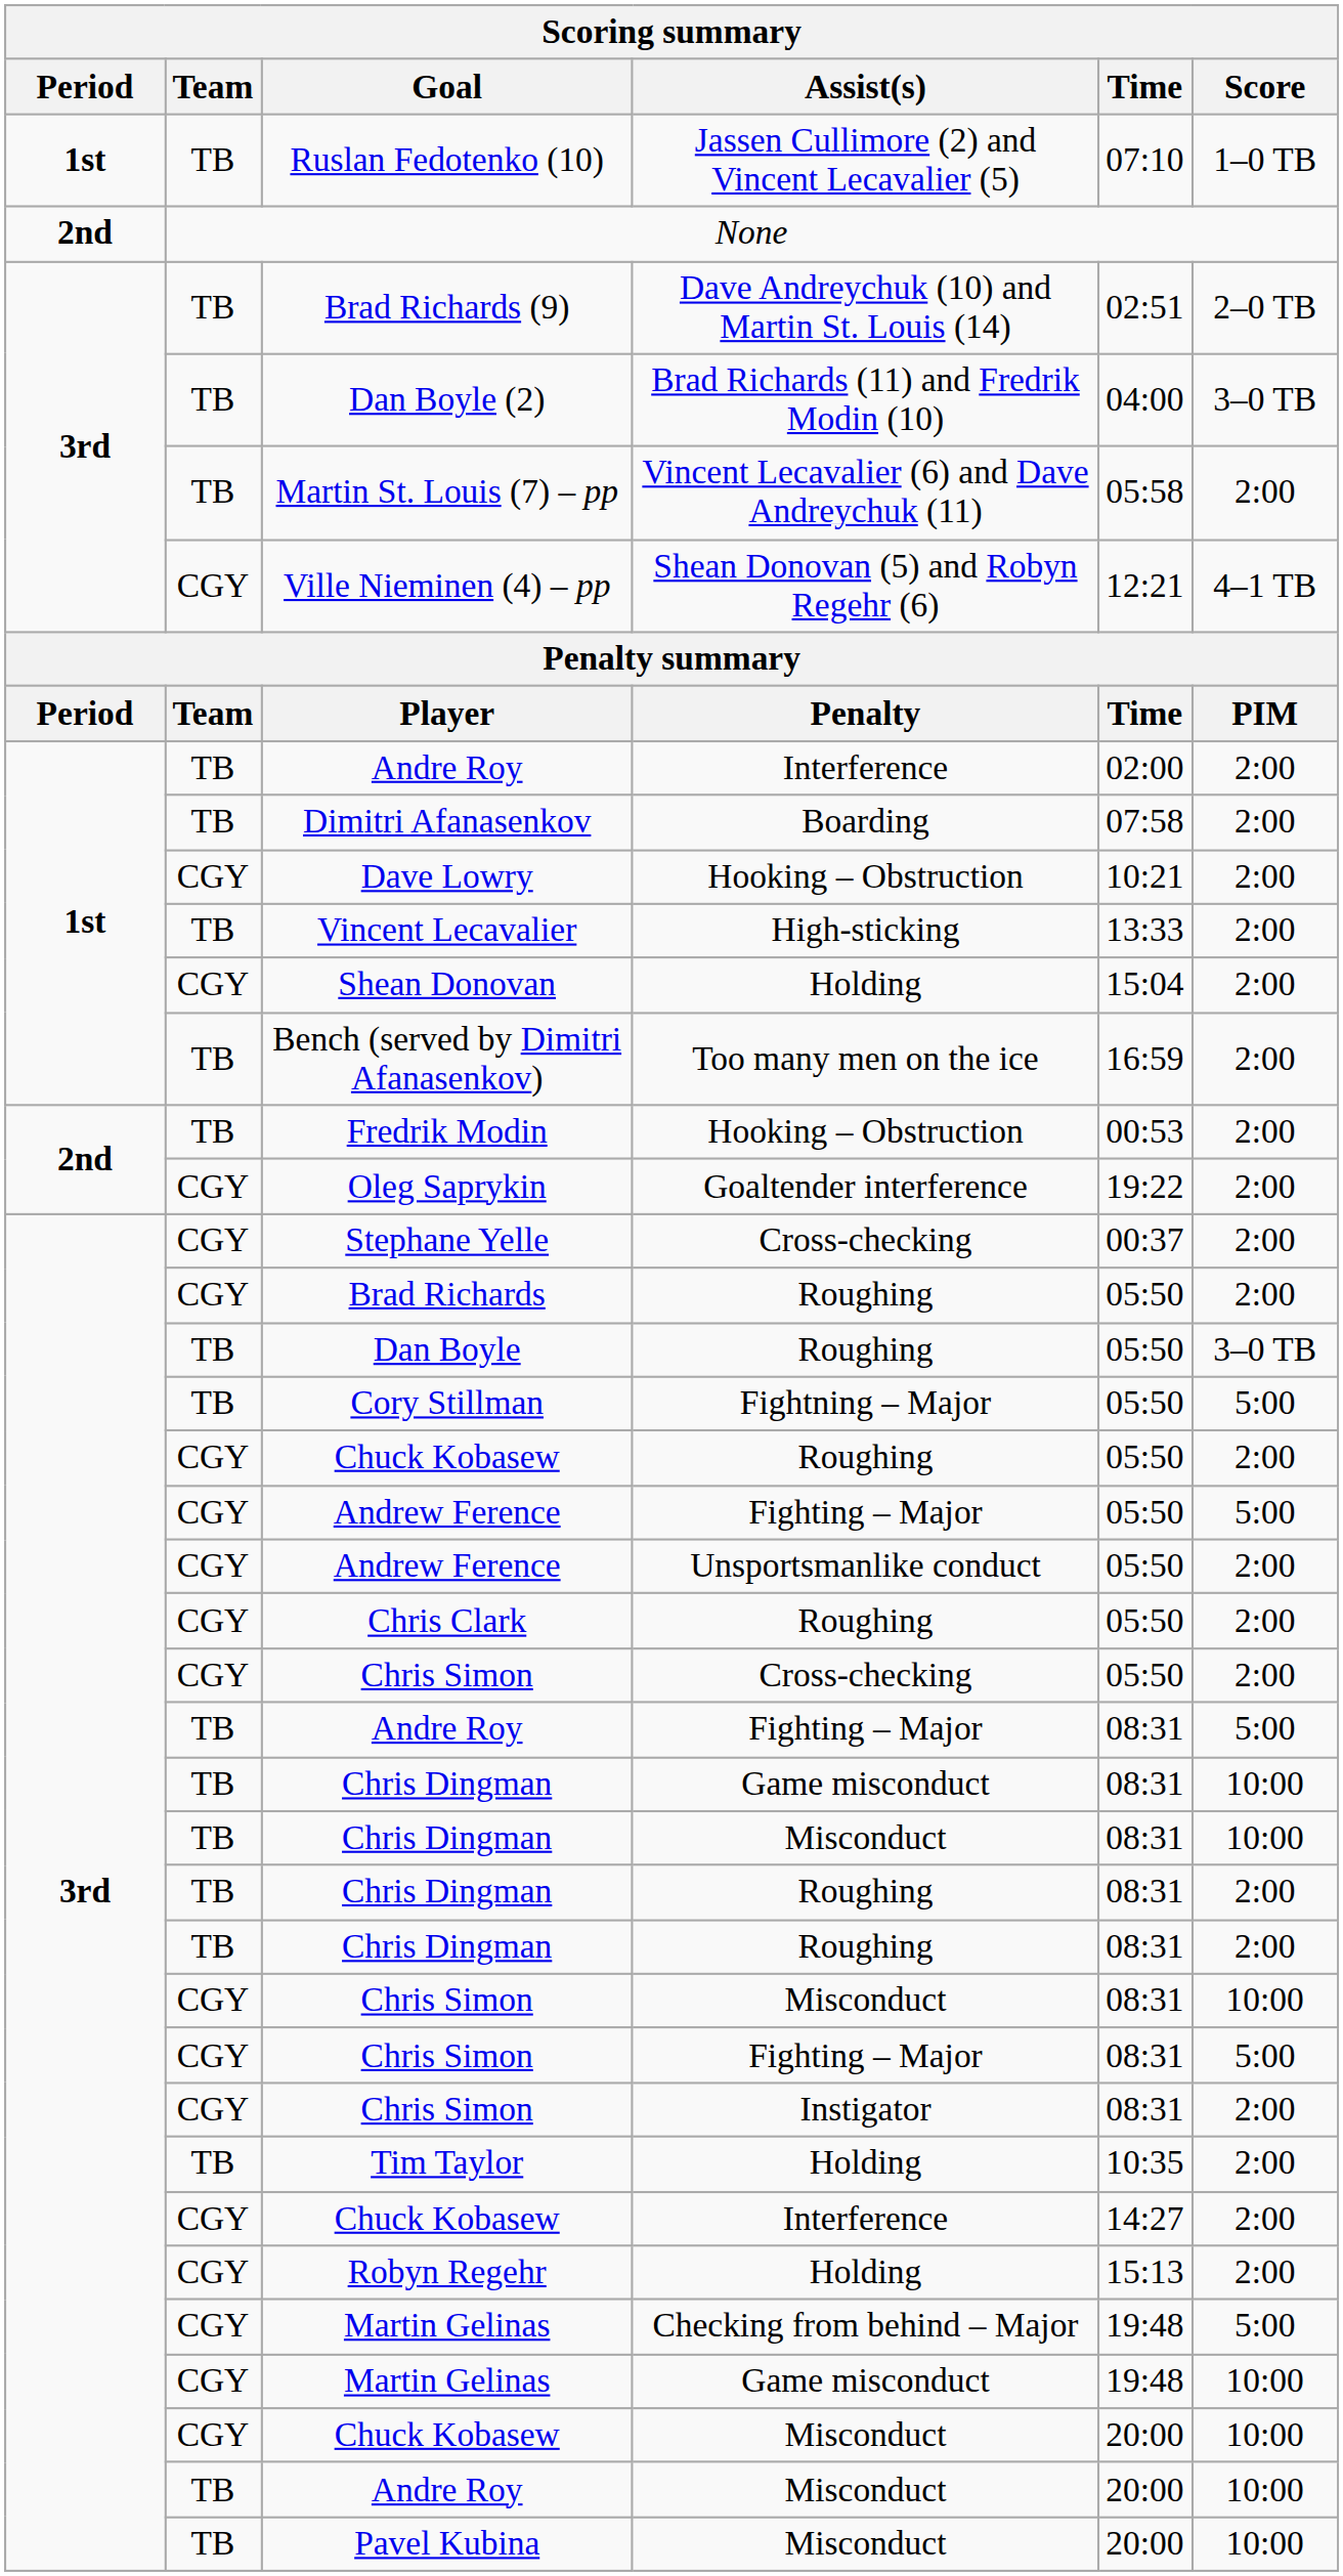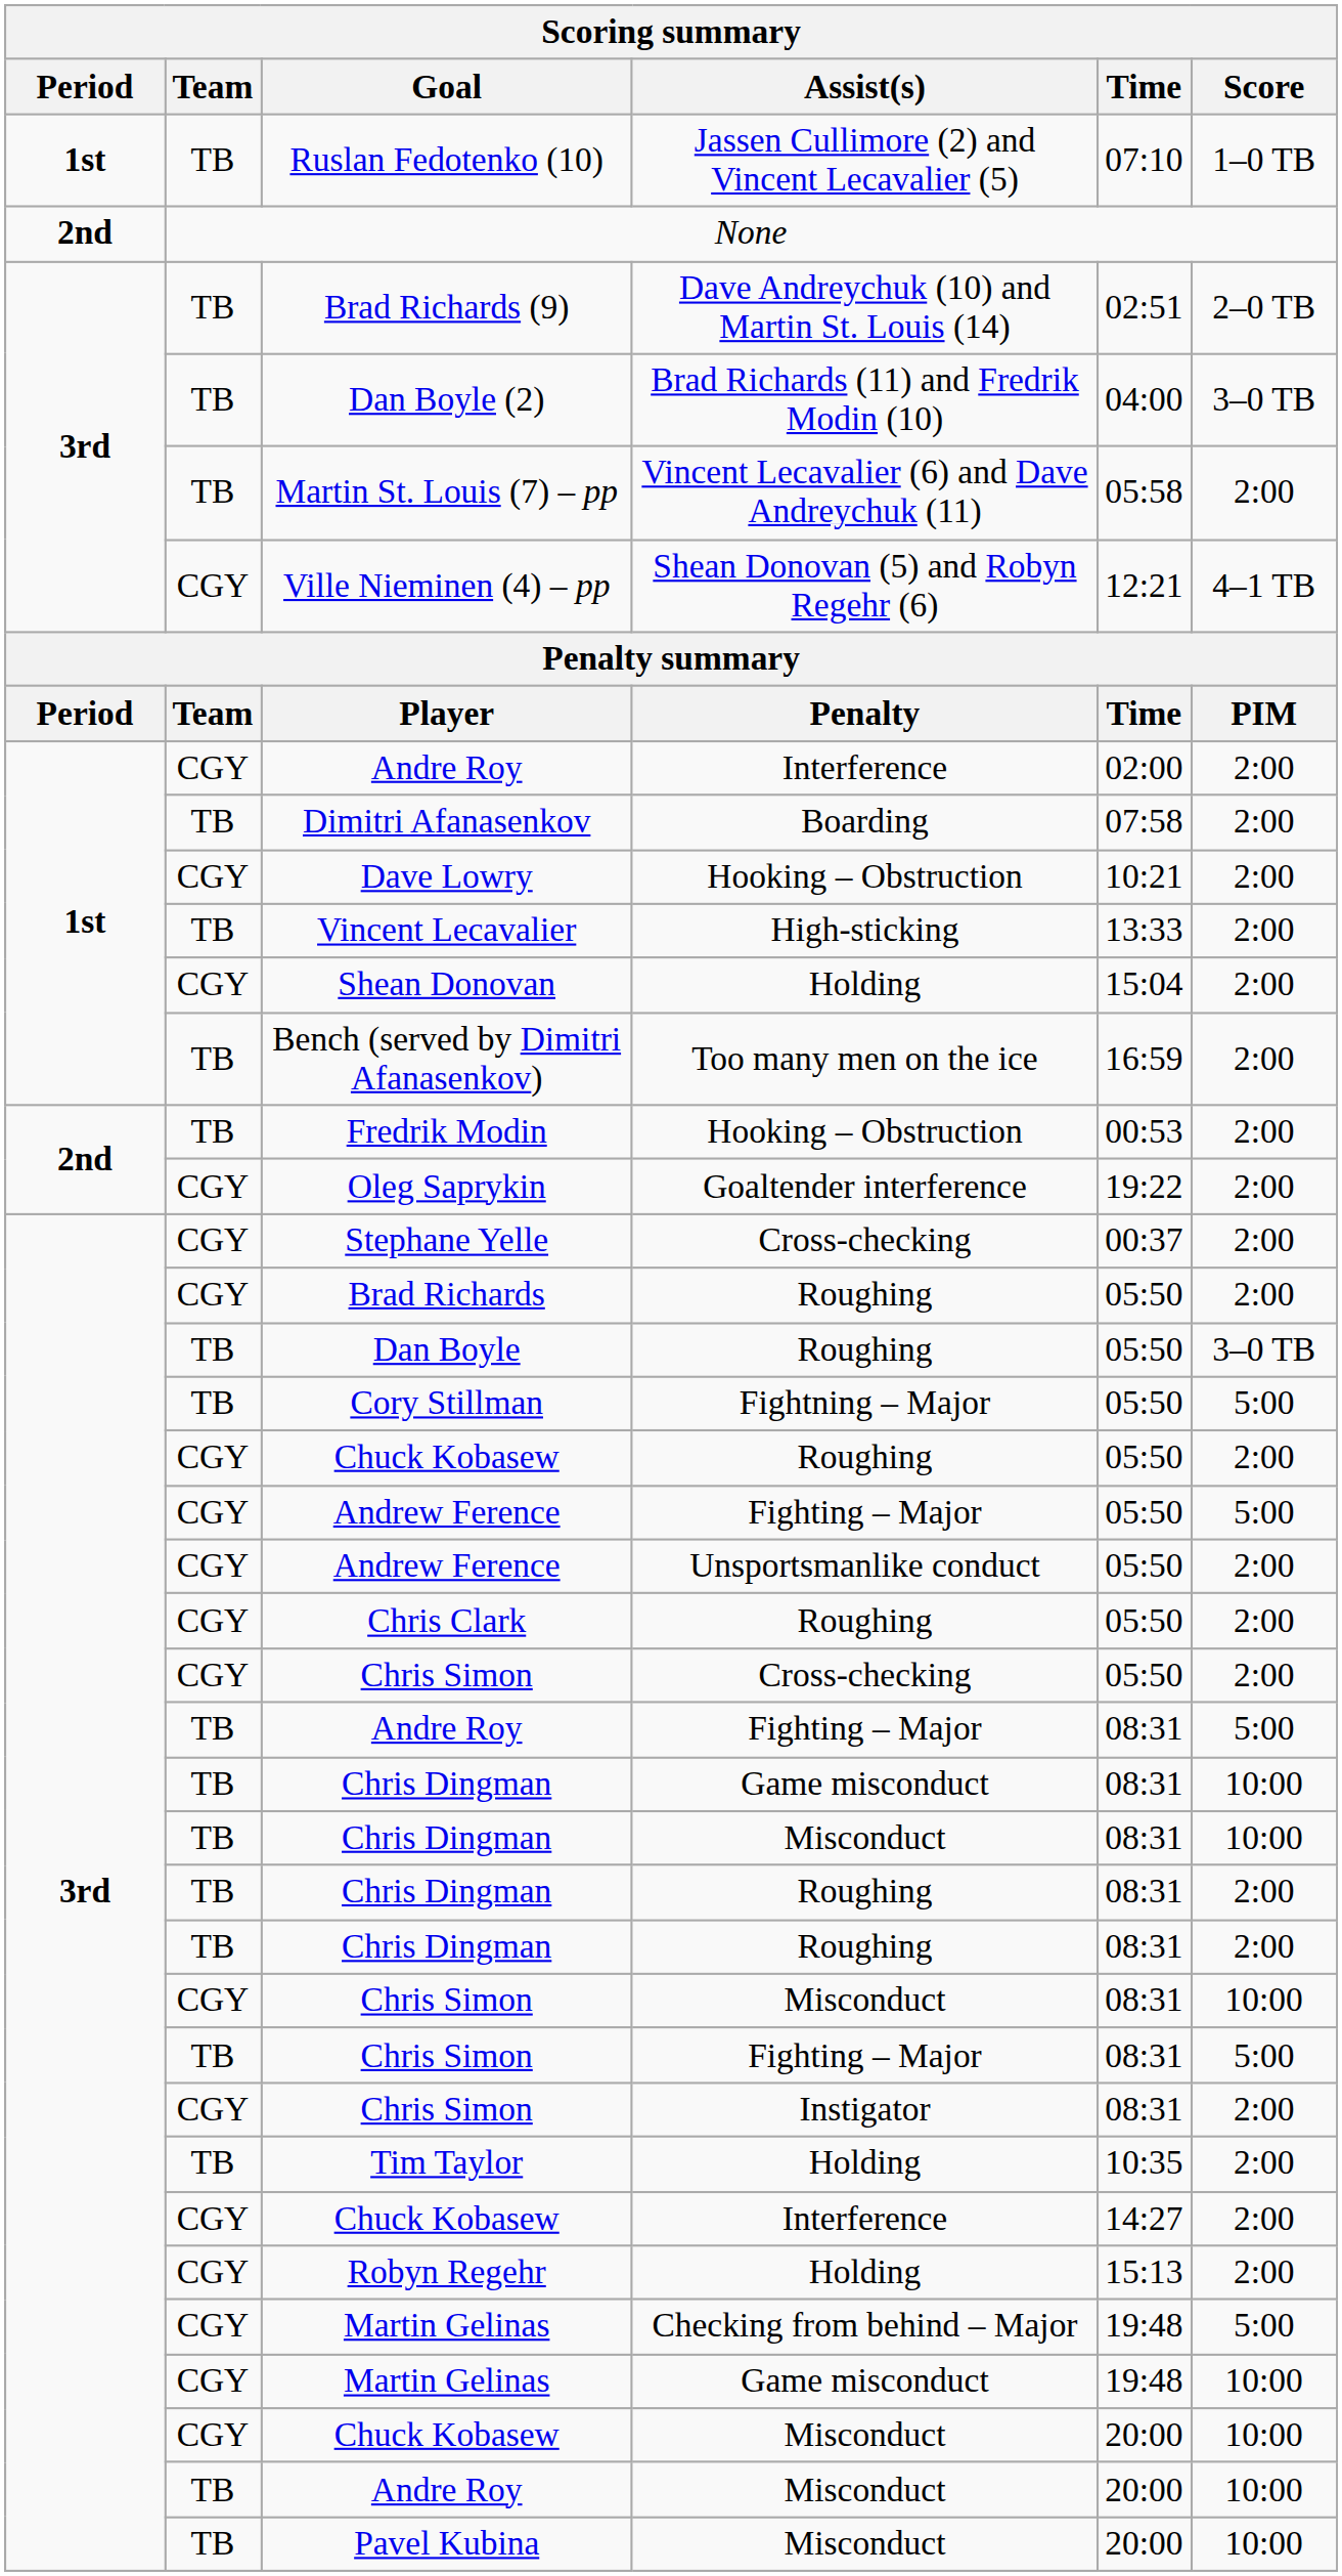 <table style="width:100%;" class="wikitable">
 <tr>
 <th colspan=6>Scoring summary</th>
 </tr>
 <tr>
 <th style="width:12%;">Period</th>
 <th style="width:7%;">Team</th>
 <th style="width:28%;">Goal</th>
 <th style="width:35%;">Assist(s)</th>
 <th style="width:7%;">Time</th>
 <th style="width:11%;">Score</th>
 </tr>
 <tr>
 <td style="text-align:center;" rowspan="1"><strong>1st</strong></td>
 <td align=center>TB</td>
 <td align=center><a href='#'>Ruslan Fedotenko</a> (10)</td>
 <td align=center><a href='#'>Jassen Cullimore</a> (2) and <a href='#'>Vincent Lecavalier</a> (5)</td>
 <td align=center>07:10</td>
 <td align=center>1–0 TB</td>
 </tr>
 <tr style="text-align:center;">
 <td><strong>2nd</strong></td>
 <td colspan="5"><em>None</em></td>
 </tr>
 <tr>
 <td style="text-align:center;" rowspan="4"><strong>3rd</strong></td>
 <td align=center>TB</td>
 <td align=center><a href='#'>Brad Richards</a> (9)</td>
 <td align=center><a href='#'>Dave Andreychuk</a> (10) and <a href='#'>Martin St. Louis</a> (14)</td>
 <td align=center>02:51</td>
 <td align=center>2–0 TB</td>
 </tr>
 <tr>
 <td align=center>TB</td>
 <td align=center><a href='#'>Dan Boyle</a> (2)</td>
 <td align=center><a href='#'>Brad Richards</a> (11) and <a href='#'>Fredrik Modin</a> (10)</td>
 <td align=center>04:00</td>
 <td align=center>3–0 TB</td>
 </tr>
 <tr>
 <td align=center>TB</td>
 <td align=center><a href='#'>Martin St. Louis</a> (7) – <em>pp</em></td>
 <td align=center><a href='#'>Vincent Lecavalier</a> (6) and <a href='#'>Dave Andreychuk</a> (11)</td>
 <td align=center>05:58</td>
 <td align=center>2:00</td>
 </tr>
 <tr>
 <td align=center>CGY</td>
 <td align=center><a href='#'>Ville Nieminen</a> (4) – <em>pp</em></td>
 <td align=center><a href='#'>Shean Donovan</a> (5) and <a href='#'>Robyn Regehr</a> (6)</td>
 <td align=center>12:21</td>
 <td align=center>4–1 TB</td>
 </tr>
 <tr>
 <th colspan=6>Penalty summary</th>
 </tr>
 <tr>
 <th style="width:12%;">Period</th>
 <th style="width:7%;">Team</th>
 <th style="width:28%;">Player</th>
 <th style="width:35%;">Penalty</th>
 <th style="width:7%;">Time</th>
 <th style="width:11%;">PIM</th>
 </tr>
 <tr>
 <td style="text-align:center;" rowspan="6"><strong>1st</strong></td>
-<td align=center>TB</td>
+<td align=center>CGY</td>
 <td align=center><a href='#'>Andre Roy</a></td>
 <td align=center>Interference</td>
 <td align=center>02:00</td>
 <td align=center>2:00</td>
 </tr>
 <tr>
 <td align=center>TB</td>
 <td align=center><a href='#'>Dimitri Afanasenkov</a></td>
 <td align=center>Boarding</td>
 <td align=center>07:58</td>
 <td align=center>2:00</td>
 </tr>
 <tr>
 <td align=center>CGY</td>
 <td align=center><a href='#'>Dave Lowry</a></td>
 <td align=center>Hooking – Obstruction</td>
 <td align=center>10:21</td>
 <td align=center>2:00</td>
 </tr>
 <tr>
 <td align=center>TB</td>
 <td align=center><a href='#'>Vincent Lecavalier</a></td>
 <td align=center>High-sticking</td>
 <td align=center>13:33</td>
 <td align=center>2:00</td>
 </tr>
 <tr>
 <td align=center>CGY</td>
 <td align=center><a href='#'>Shean Donovan</a></td>
 <td align=center>Holding</td>
 <td align=center>15:04</td>
 <td align=center>2:00</td>
 </tr>
 <tr>
 <td align=center>TB</td>
 <td align=center>Bench (served by <a href='#'>Dimitri Afanasenkov</a>)</td>
 <td align=center>Too many men on the ice</td>
 <td align=center>16:59</td>
 <td align=center>2:00</td>
 </tr>
 <tr>
 <td style="text-align:center;" rowspan="2"><strong>2nd</strong></td>
 <td align=center>TB</td>
 <td align=center><a href='#'>Fredrik Modin</a></td>
 <td align=center>Hooking – Obstruction</td>
 <td align=center>00:53</td>
 <td align=center>2:00</td>
 </tr>
 <tr>
 <td align=center>CGY</td>
 <td align=center><a href='#'>Oleg Saprykin</a></td>
 <td align=center>Goaltender interference</td>
 <td align=center>19:22</td>
 <td align=center>2:00</td>
 </tr>
 <tr>
 <td style="text-align:center;" rowspan="25"><strong>3rd</strong></td>
 <td align=center>CGY</td>
 <td align=center><a href='#'>Stephane Yelle</a></td>
 <td align=center>Cross-checking</td>
 <td align=center>00:37</td>
 <td align=center>2:00</td>
 </tr>
 <tr>
 <td align=center>CGY</td>
 <td align=center><a href='#'>Brad Richards</a></td>
 <td align=center>Roughing</td>
 <td align=center>05:50</td>
 <td align=center>2:00</td>
 </tr>
 <tr>
 <td align=center>TB</td>
 <td align=center><a href='#'>Dan Boyle</a></td>
 <td align=center>Roughing</td>
 <td align=center>05:50</td>
 <td align=center>3–0 TB</td>
 </tr>
 <tr>
 <td align=center>TB</td>
 <td align=center><a href='#'>Cory Stillman</a></td>
 <td align=center>Fightning – Major</td>
 <td align=center>05:50</td>
 <td align=center>5:00</td>
 </tr>
 <tr>
 <td align=center>CGY</td>
 <td align=center><a href='#'>Chuck Kobasew</a></td>
 <td align=center>Roughing</td>
 <td align=center>05:50</td>
 <td align=center>2:00</td>
 </tr>
 <tr>
 <td align=center>CGY</td>
 <td align=center><a href='#'>Andrew Ference</a></td>
 <td align=center>Fighting – Major</td>
 <td align=center>05:50</td>
 <td align=center>5:00</td>
 </tr>
 <tr>
 <td align=center>CGY</td>
 <td align=center><a href='#'>Andrew Ference</a></td>
 <td align=center>Unsportsmanlike conduct</td>
 <td align=center>05:50</td>
 <td align=center>2:00</td>
 </tr>
 <tr>
 <td align=center>CGY</td>
 <td align=center><a href='#'>Chris Clark</a></td>
 <td align=center>Roughing</td>
 <td align=center>05:50</td>
 <td align=center>2:00</td>
 </tr>
 <tr>
 <td align=center>CGY</td>
 <td align=center><a href='#'>Chris Simon</a></td>
 <td align=center>Cross-checking</td>
 <td align=center>05:50</td>
 <td align=center>2:00</td>
 </tr>
 <tr>
 <td align=center>TB</td>
 <td align=center><a href='#'>Andre Roy</a></td>
 <td align=center>Fighting – Major</td>
 <td align=center>08:31</td>
 <td align=center>5:00</td>
 </tr>
 <tr>
 <td align=center>TB</td>
 <td align=center><a href='#'>Chris Dingman</a></td>
 <td align=center>Game misconduct</td>
 <td align=center>08:31</td>
 <td align=center>10:00</td>
 </tr>
 <tr>
 <td align=center>TB</td>
 <td align=center><a href='#'>Chris Dingman</a></td>
 <td align=center>Misconduct</td>
 <td align=center>08:31</td>
 <td align=center>10:00</td>
 </tr>
 <tr>
 <td align=center>TB</td>
 <td align=center><a href='#'>Chris Dingman</a></td>
 <td align=center>Roughing</td>
 <td align=center>08:31</td>
 <td align=center>2:00</td>
 </tr>
 <tr>
 <td align=center>TB</td>
 <td align=center><a href='#'>Chris Dingman</a></td>
 <td align=center>Roughing</td>
 <td align=center>08:31</td>
 <td align=center>2:00</td>
 </tr>
 <tr>
 <td align=center>CGY</td>
 <td align=center><a href='#'>Chris Simon</a></td>
 <td align=center>Misconduct</td>
 <td align=center>08:31</td>
 <td align=center>10:00</td>
 </tr>
 <tr>
-<td align=center>CGY</td>
+<td align=center>TB</td>
 <td align=center><a href='#'>Chris Simon</a></td>
 <td align=center>Fighting – Major</td>
 <td align=center>08:31</td>
 <td align=center>5:00</td>
 </tr>
 <tr>
 <td align=center>CGY</td>
 <td align=center><a href='#'>Chris Simon</a></td>
 <td align=center>Instigator</td>
 <td align=center>08:31</td>
 <td align=center>2:00</td>
 </tr>
 <tr>
 <td align=center>TB</td>
 <td align=center><a href='#'>Tim Taylor</a></td>
 <td align=center>Holding</td>
 <td align=center>10:35</td>
 <td align=center>2:00</td>
 </tr>
 <tr>
 <td align=center>CGY</td>
 <td align=center><a href='#'>Chuck Kobasew</a></td>
 <td align=center>Interference</td>
 <td align=center>14:27</td>
 <td align=center>2:00</td>
 </tr>
 <tr>
 <td align=center>CGY</td>
 <td align=center><a href='#'>Robyn Regehr</a></td>
 <td align=center>Holding</td>
 <td align=center>15:13</td>
 <td align=center>2:00</td>
 </tr>
 <tr>
 <td align=center>CGY</td>
 <td align=center><a href='#'>Martin Gelinas</a></td>
 <td align=center>Checking from behind – Major</td>
 <td align=center>19:48</td>
 <td align=center>5:00</td>
 </tr>
 <tr>
 <td align=center>CGY</td>
 <td align=center><a href='#'>Martin Gelinas</a></td>
 <td align=center>Game misconduct</td>
 <td align=center>19:48</td>
 <td align=center>10:00</td>
 </tr>
 <tr>
 <td align=center>CGY</td>
 <td align=center><a href='#'>Chuck Kobasew</a></td>
 <td align=center>Misconduct</td>
 <td align=center>20:00</td>
 <td align=center>10:00</td>
 </tr>
 <tr>
 <td align=center>TB</td>
 <td align=center><a href='#'>Andre Roy</a></td>
 <td align=center>Misconduct</td>
 <td align=center>20:00</td>
 <td align=center>10:00</td>
 </tr>
 <tr>
 <td align=center>TB</td>
 <td align=center><a href='#'>Pavel Kubina</a></td>
 <td align=center>Misconduct</td>
 <td align=center>20:00</td>
 <td align=center>10:00</td>
 </tr>
 </table>
